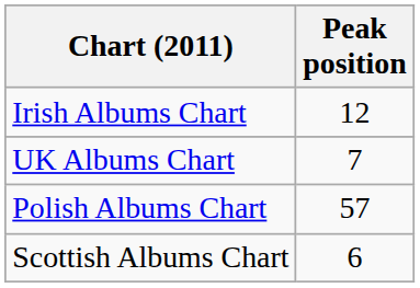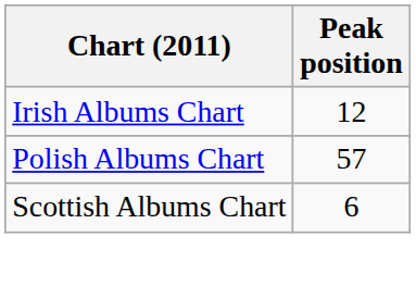 <table class="wikitable sortable">
 <tr>
 <th>Chart (2011)</th>
 <th>Peak<br>position</th>
 </tr>
 <tr>
 <td><a href='#'>Irish Albums Chart</a></td>
 <td style="text-align:center;">12</td>
 </tr>
 <tr>
-<td><a href='#'>UK Albums Chart</a></td>
-<td style="text-align:center;">7</td>
-</tr>
-<tr>
 <td><a href='#'>Polish Albums Chart</a></td>
 <td style="text-align:center;">57</td>
 </tr>
 <tr>
 <td>Scottish Albums Chart</td>
 <td style="text-align:center;">6</td>
 </tr>
 </table>
